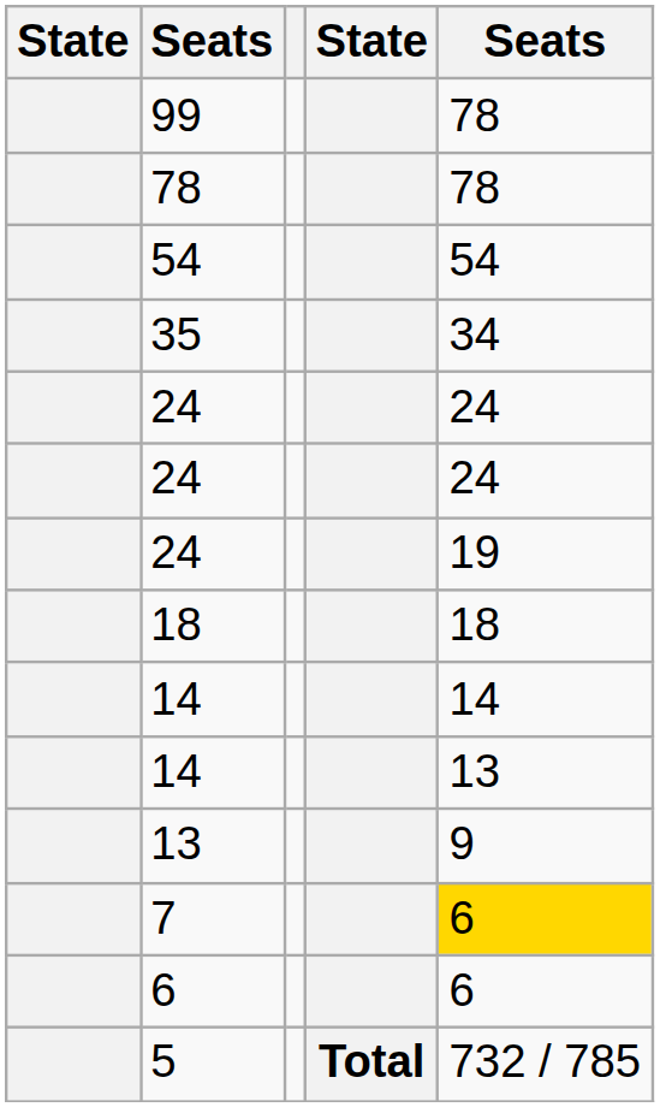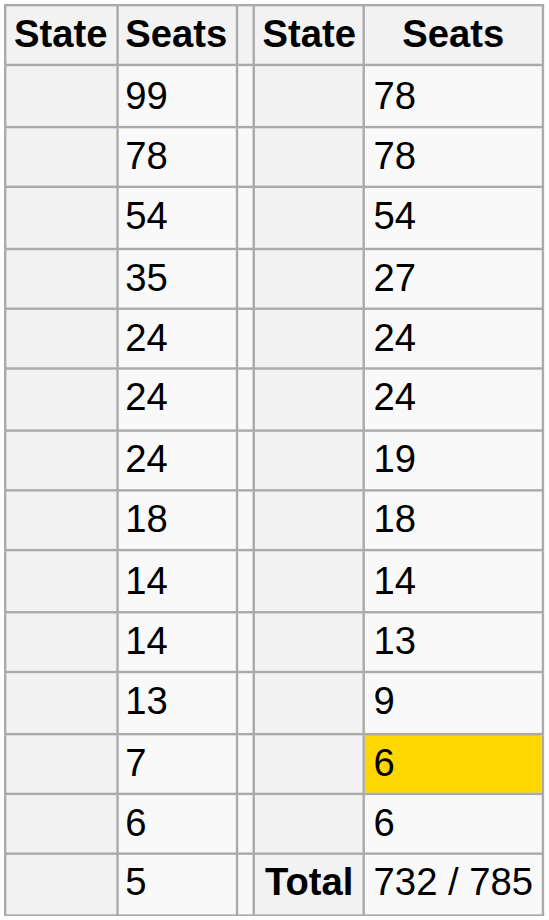 <table class="wikitable">
 <tr>
 <th>State</th>
 <th>Seats</th>
 <th></th>
 <th>State</th>
 <th>Seats</th>
 </tr>
 <tr>
 <th style="text-align:left"><strong></strong></th>
 <td>99</td>
 <td></td>
 <th style="text-align:left"><strong></strong></th>
 <td>78</td>
 </tr>
 <tr>
 <th style="text-align:left"><strong></strong></th>
 <td>78</td>
 <td></td>
 <th style="text-align:left"><strong></strong></th>
 <td>78</td>
 </tr>
 <tr>
 <th style="text-align:left"><strong></strong></th>
 <td>54</td>
 <td></td>
 <th style="text-align:left"><strong></strong></th>
 <td>54</td>
 </tr>
 <tr>
 <th style="text-align:left"><strong></strong></th>
 <td>35</td>
 <td></td>
 <th style="text-align:left"><strong></strong></th>
-<td>34</td>
+<td>27</td>
 </tr>
 <tr>
 <th style="text-align:left"><strong></strong></th>
 <td>24</td>
 <td></td>
 <th style="text-align:left"><strong></strong></th>
 <td>24</td>
 </tr>
 <tr>
 <th style="text-align:left"><strong></strong></th>
 <td>24</td>
 <td></td>
 <th style="text-align:left"><strong></strong></th>
 <td>24</td>
 </tr>
 <tr>
 <th style="text-align:left"><strong></strong></th>
 <td>24</td>
 <td></td>
 <th style="text-align:left"><strong></strong></th>
 <td>19</td>
 </tr>
 <tr>
 <th style="text-align:left"><strong></strong></th>
 <td>18</td>
 <td></td>
 <th style="text-align:left"><strong></strong></th>
 <td>18</td>
 </tr>
 <tr>
 <th style="text-align:left"><strong></strong></th>
 <td>14</td>
 <td></td>
 <th style="text-align:left"><strong></strong></th>
 <td>14</td>
 </tr>
 <tr>
 <th style="text-align:left"><strong></strong></th>
 <td>14</td>
 <td></td>
 <th style="text-align:left"><strong></strong></th>
 <td>13</td>
 </tr>
 <tr>
 <th style="text-align:left"><strong></strong></th>
 <td>13</td>
 <td></td>
 <th style="text-align:left"><strong></strong></th>
 <td>9</td>
 </tr>
 <tr>
 <th style="text-align:left"><strong></strong></th>
 <td>7</td>
 <td></td>
 <th style="text-align:left"><strong></strong></th>
 <td style="background: gold;">6</td>
 </tr>
 <tr>
 <th style="text-align:left"><strong></strong></th>
 <td>6</td>
 <td></td>
 <th style="text-align:left"><strong></strong></th>
 <td>6</td>
 </tr>
 <tr>
 <th style="text-align:left"><strong></strong></th>
 <td>5</td>
 <td></td>
 <th>Total</th>
 <td>732 / 785</td>
 </tr>
 <tr>
 </tr>
 </table>
